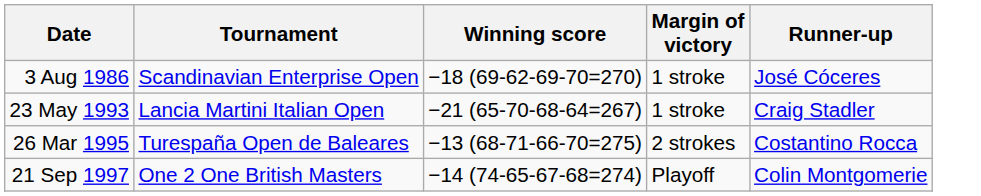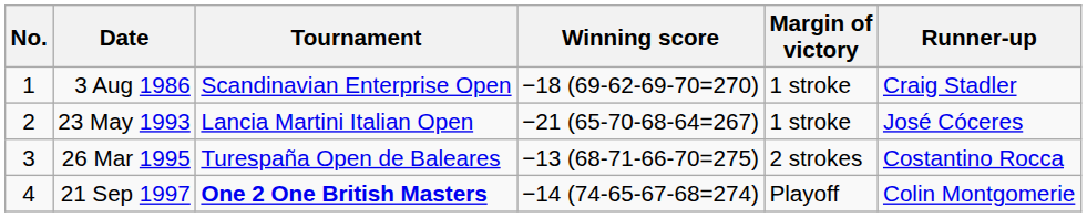 <table class="wikitable" style="font-size:95%;">
 <tr>
+<th>No.</th>
 <th>Date</th>
 <th>Tournament</th>
 <th>Winning score</th>
 <th>Margin of<br>victory</th>
 <th>Runner-up</th>
 </tr>
 <tr>
+<td align=center>1</td>
 <td align=right>3 Aug <a href='#'>1986</a></td>
 <td><a href='#'>Scandinavian Enterprise Open</a></td>
 <td>−18 (69-62-69-70=270)</td>
 <td>1 stroke</td>
-<td> <a href='#'>José Cóceres</a></td>
+<td> <a href='#'>Craig Stadler</a></td>
 </tr>
 <tr>
+<td align=center>2</td>
 <td align=right>23 May <a href='#'>1993</a></td>
 <td><a href='#'>Lancia Martini Italian Open</a></td>
 <td>−21 (65-70-68-64=267)</td>
 <td>1 stroke</td>
-<td> <a href='#'>Craig Stadler</a></td>
+<td> <a href='#'>José Cóceres</a></td>
 </tr>
 <tr>
+<td align=center>3</td>
 <td align=right>26 Mar <a href='#'>1995</a></td>
 <td><a href='#'>Turespaña Open de Baleares</a></td>
 <td>−13 (68-71-66-70=275)</td>
 <td>2 strokes</td>
 <td> <a href='#'>Costantino Rocca</a></td>
 </tr>
 <tr>
+<td align=center>4</td>
 <td align=right>21 Sep <a href='#'>1997</a></td>
-<td><a href='#'>One 2 One British Masters</a></td>
+<td><strong><a href='#'>One 2 One British Masters</a></strong></td>
 <td>−14 (74-65-67-68=274)</td>
 <td>Playoff</td>
 <td> <a href='#'>Colin Montgomerie</a></td>
 </tr>
 </table>
